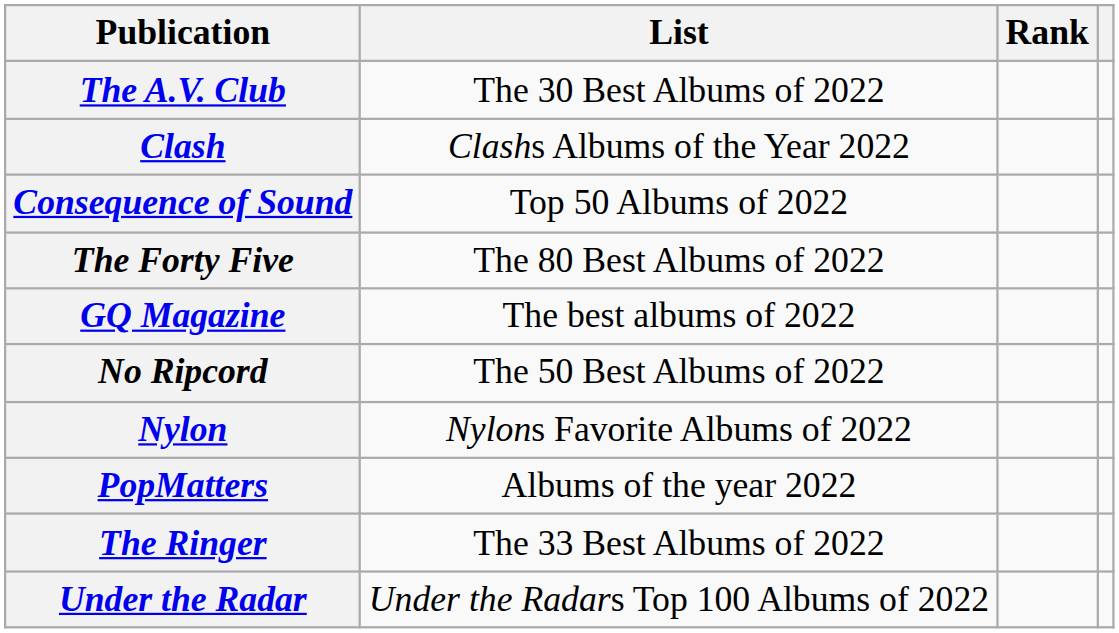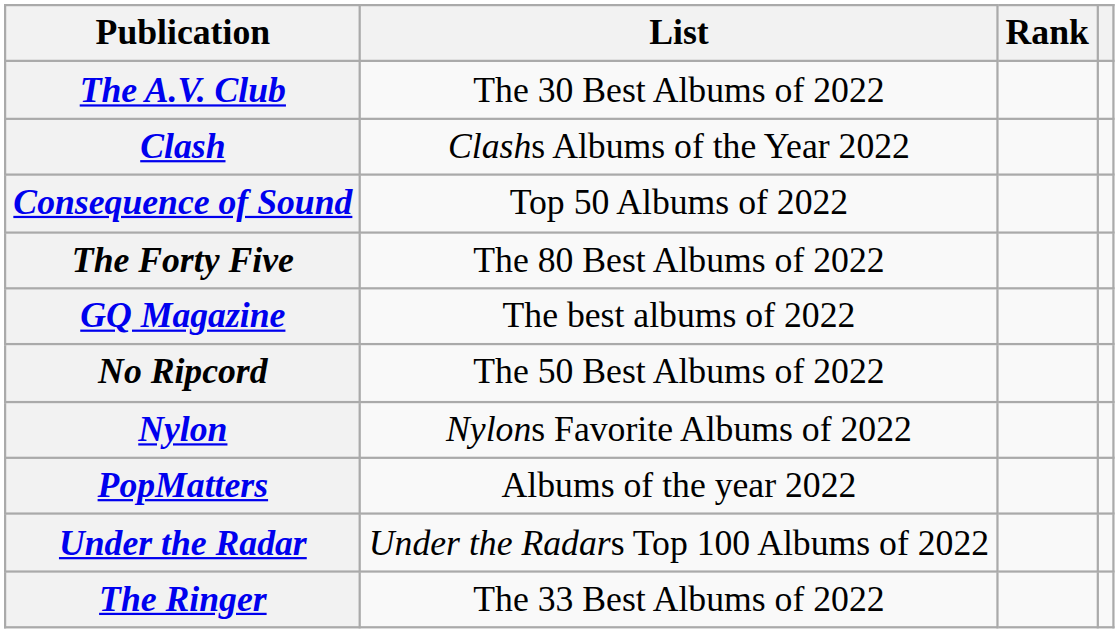 <table class="wikitable sortable plainrowheaders" style="text-align:center;">
 <tr>
 <th scope="col">Publication</th>
 <th scope="col" class="unsortable">List</th>
 <th scope="col">Rank</th>
 <th scope="col" class="unsortable"></th>
 </tr>
 <tr>
 <th scope="row"><em><a href='#'>The A.V. Club</a></em></th>
 <td>The 30 Best Albums of 2022</td>
 <td></td>
 <td></td>
 </tr>
 <tr>
 <th scope="row"><em><a href='#'>Clash</a></em></th>
 <td><em>Clash</em>s Albums of the Year 2022</td>
 <td></td>
 <td></td>
 </tr>
 <tr>
 <th scope="row"><em><a href='#'>Consequence of Sound</a></em></th>
 <td>Top 50 Albums of 2022</td>
 <td></td>
 <td></td>
 </tr>
 <tr>
 <th scope="row"><em>The Forty Five</em></th>
 <td>The 80 Best Albums of 2022</td>
 <td></td>
 <td></td>
 </tr>
 <tr>
 <th scope="row"><em><a href='#'>GQ Magazine</a></em></th>
 <td>The best albums of 2022</td>
 <td></td>
 <td></td>
 </tr>
 <tr>
 <th scope="row"><em>No Ripcord</em></th>
 <td>The 50 Best Albums of 2022</td>
 <td></td>
 <td></td>
 </tr>
 <tr>
 <th scope="row"><em><a href='#'>Nylon</a></em></th>
 <td><em>Nylon</em>s Favorite Albums of 2022</td>
 <td></td>
 <td></td>
 </tr>
 <tr>
 <th scope="row"><em><a href='#'>PopMatters</a></em></th>
 <td>Albums of the year 2022</td>
 <td></td>
 <td></td>
 </tr>
 <tr>
+<th scope="row"><em><a href='#'>Under the Radar</a></em></th>
+<td><em>Under the Radar</em>s Top 100 Albums of 2022</td>
+<td></td>
+<td></td>
+</tr>
+<tr>
 <th scope="row"><em><a href='#'>The Ringer</a></em></th>
 <td>The 33 Best Albums of 2022</td>
 <td></td>
 <td></td>
 </tr>
-<tr>
-<th scope="row"><em><a href='#'>Under the Radar</a></em></th>
-<td><em>Under the Radar</em>s Top 100 Albums of 2022</td>
-<td></td>
-<td></td>
-</tr>
 </table>
